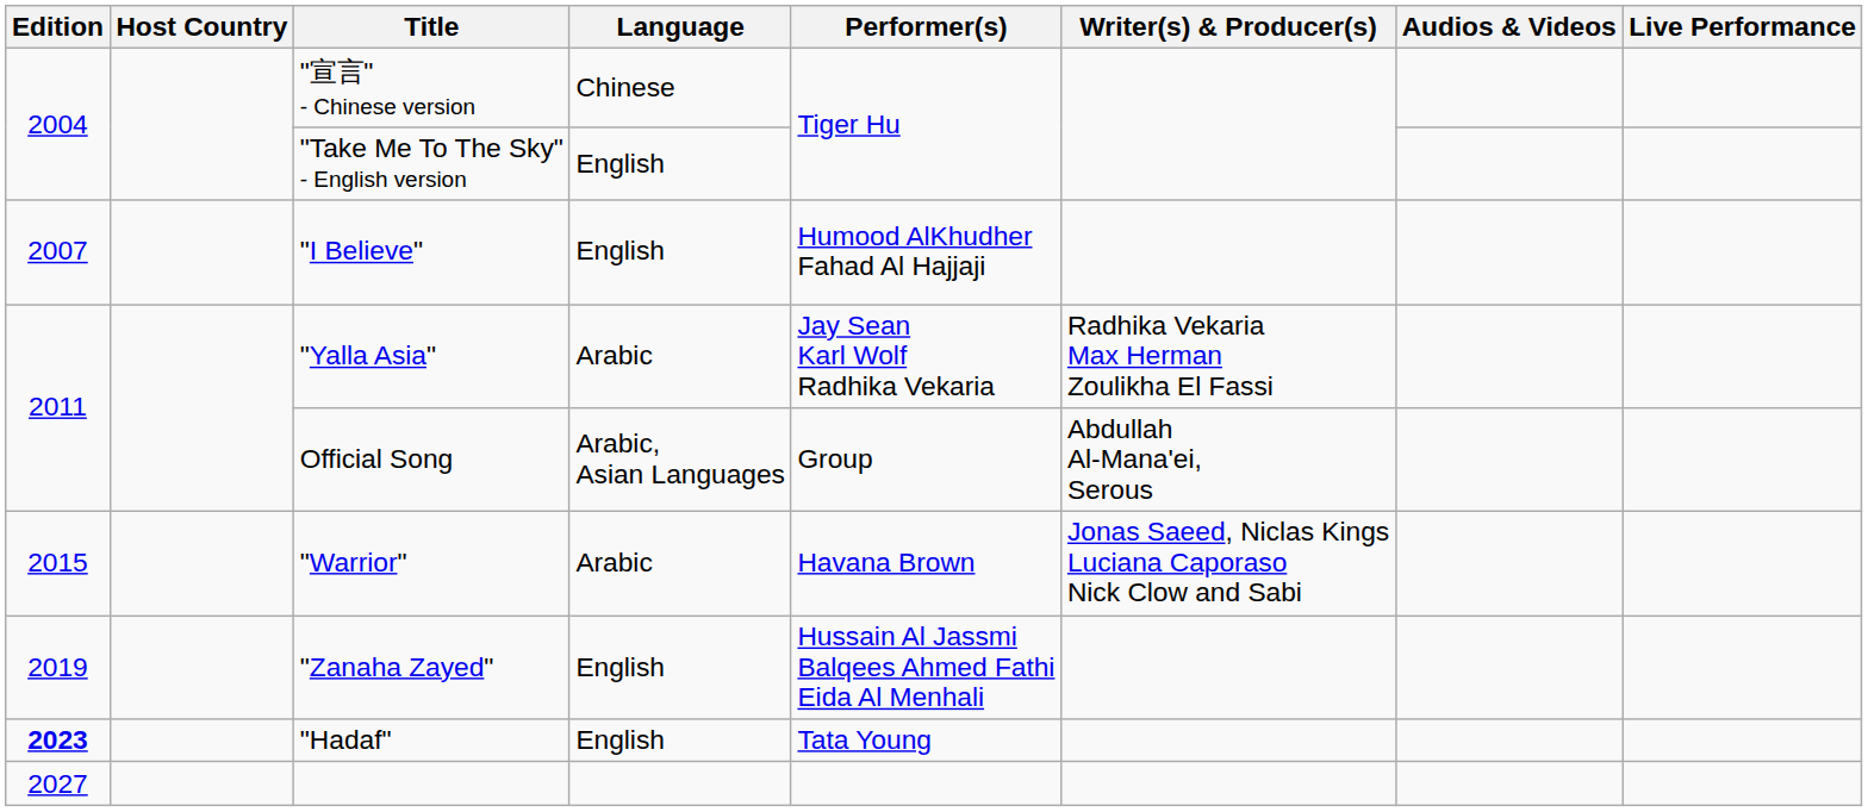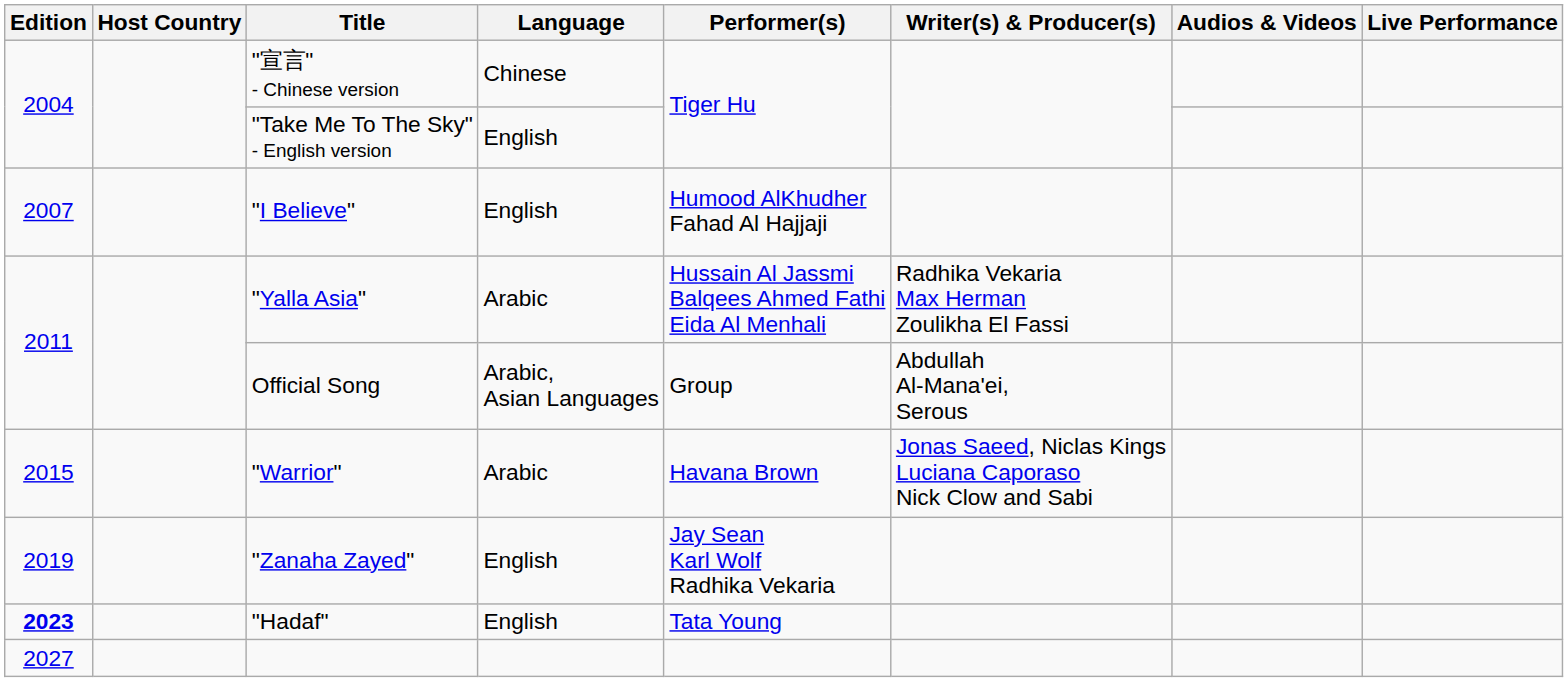 <table class="wikitable sortable" style="text-align:left">
 <tr>
 <th>Edition</th>
 <th>Host Country</th>
 <th>Title</th>
 <th>Language</th>
 <th>Performer(s)</th>
 <th>Writer(s) & Producer(s)</th>
 <th>Audios & Videos</th>
 <th>Live Performance</th>
 </tr>
 <tr>
 <td rowspan="2" style="text-align:center;"><a href='#'>2004</a></td>
 <td rowspan="2"></td>
 <td>"宣言" <br><small>- Chinese version</small></td>
 <td>Chinese</td>
 <td rowspan="2"><a href='#'>Tiger Hu</a></td>
 <td rowspan="2"></td>
 <td></td>
 <td></td>
 </tr>
 <tr>
 <td>"Take Me To The Sky"<br><small>- English version</small></td>
 <td>English</td>
 <td></td>
 <td></td>
 </tr>
 <tr>
 <td style="text-align:center;"><a href='#'>2007</a></td>
 <td><br><br><br></td>
 <td>"<a href='#'>I Believe</a>"</td>
 <td>English</td>
 <td><a href='#'>Humood AlKhudher</a> <br> Fahad Al Hajjaji</td>
 <td></td>
 <td></td>
 <td></td>
 </tr>
 <tr>
 <td rowspan="2" style="text-align:center;"><a href='#'>2011</a></td>
 <td rowspan="2"></td>
 <td>"<a href='#'>Yalla Asia</a>"</td>
 <td>Arabic</td>
-<td><a href='#'>Jay Sean</a><br><a href='#'>Karl Wolf</a><br>Radhika Vekaria</td>
+<td><a href='#'>Hussain Al Jassmi</a><br><a href='#'>Balqees Ahmed Fathi</a><br><a href='#'>Eida Al Menhali</a></td>
 <td>Radhika Vekaria<br><a href='#'>Max Herman</a><br>Zoulikha El Fassi</td>
 <td></td>
 <td></td>
 </tr>
 <tr>
 <td>Official Song</td>
 <td>Arabic,<br>Asian Languages</td>
 <td>Group</td>
 <td>Abdullah<br>Al-Mana'ei,<br>Serous</td>
 <td><br></td>
 <td></td>
 </tr>
 <tr>
 <td style="text-align:center;"><a href='#'>2015</a></td>
 <td></td>
 <td>"<a href='#'>Warrior</a>"</td>
 <td>Arabic</td>
 <td><a href='#'>Havana Brown</a></td>
 <td><a href='#'>Jonas Saeed</a>, Niclas Kings<br><a href='#'>Luciana Caporaso</a><br>Nick Clow and Sabi</td>
 <td></td>
 <td></td>
 </tr>
 <tr>
 <td style="text-align:center;"><a href='#'>2019</a></td>
 <td></td>
 <td>"<a href='#'>Zanaha Zayed</a>"<br></td>
 <td>English</td>
-<td><a href='#'>Hussain Al Jassmi</a><br><a href='#'>Balqees Ahmed Fathi</a><br><a href='#'>Eida Al Menhali</a></td>
+<td><a href='#'>Jay Sean</a><br><a href='#'>Karl Wolf</a><br>Radhika Vekaria</td>
 <td></td>
 <td></td>
 <td></td>
 </tr>
 <tr>
 <td style="text-align:center;"><strong><a href='#'>2023</a></strong></td>
 <td></td>
 <td>"Hadaf"<br></td>
 <td>English</td>
 <td><a href='#'>Tata Young</a></td>
 <td></td>
 <td></td>
 <td></td>
 </tr>
 <tr>
 <td style="text-align:center;"><a href='#'>2027</a></td>
 <td></td>
 <td></td>
 <td></td>
 <td></td>
 <td></td>
 <td></td>
 <td></td>
 </tr>
 </table>
